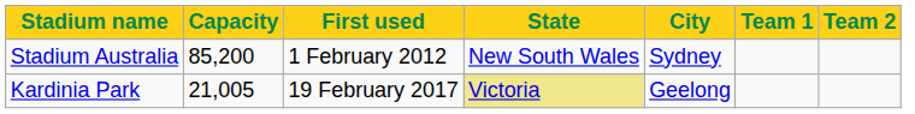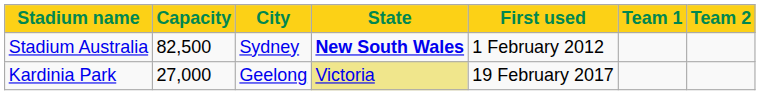 <table class="wikitable">
 <tr>
 <th scope="col" style="width: auto; background:#FCD116; color:#008751;">Stadium name</th>
 <th scope="col" style="width: auto; background:#FCD116; color:#008751;">Capacity</th>
+<th scope="col" style="width: auto; background:#FCD116; color:#008751;">City</th>
+<th scope="col" style="width: auto; background:#FCD116; color:#008751;">State</th>
 <th scope="col" style="width: auto; background:#FCD116; color:#008751;">First used</th>
-<th scope="col" style="width: auto; background:#FCD116; color:#008751;">State</th>
-<th scope="col" style="width: auto; background:#FCD116; color:#008751;">City</th>
 <th scope="col" style="width: auto; background:#FCD116; color:#008751;">Team 1</th>
 <th scope="col" style="width: auto; background:#FCD116; color:#008751;">Team 2</th>
 </tr>
 <tr>
 <td><a href='#'>Stadium Australia</a></td>
-<td>85,200</td>
+<td>82,500</td>
+<td><a href='#'>Sydney</a></td>
+<td><strong><a href='#'>New South Wales</a></strong></td>
 <td>1 February 2012</td>
-<td><a href='#'>New South Wales</a></td>
-<td><a href='#'>Sydney</a></td>
 <td></td>
 <td></td>
 </tr>
 <tr>
 <td><a href='#'>Kardinia Park</a></td>
-<td>21,005</td>
+<td>27,000</td>
+<td><a href='#'>Geelong</a></td>
+<td style="background: khaki;"><a href='#'>Victoria</a></td>
 <td>19 February 2017</td>
-<td style="background: khaki;"><a href='#'>Victoria</a></td>
-<td><a href='#'>Geelong</a></td>
 <td></td>
 <td></td>
 </tr>
 </table>
